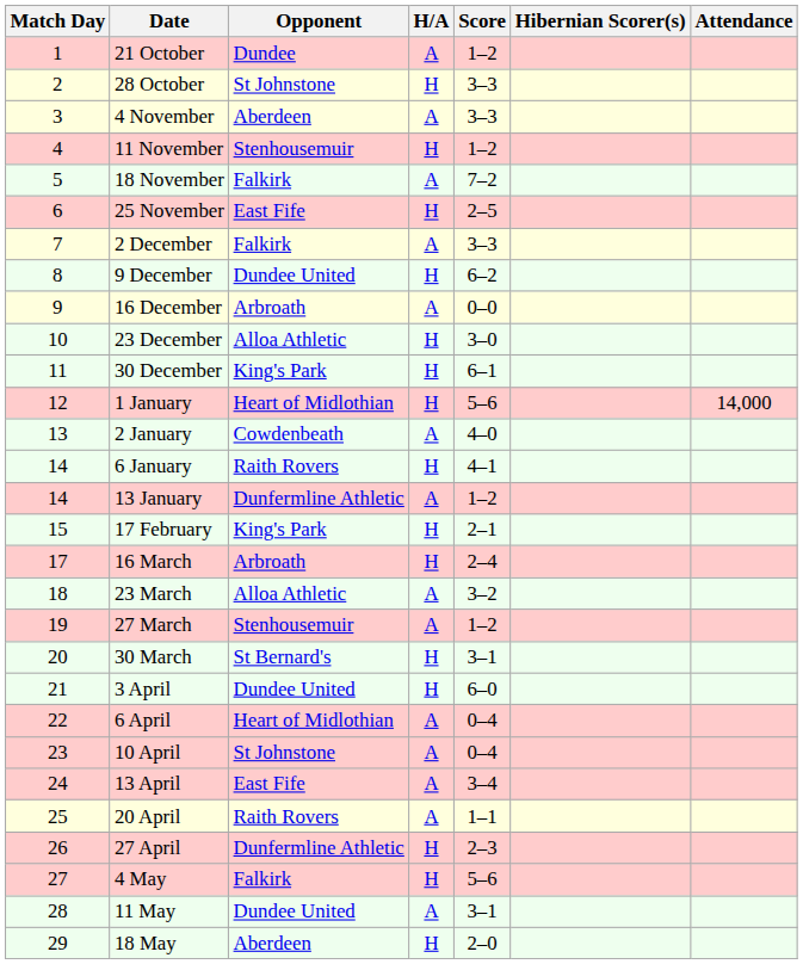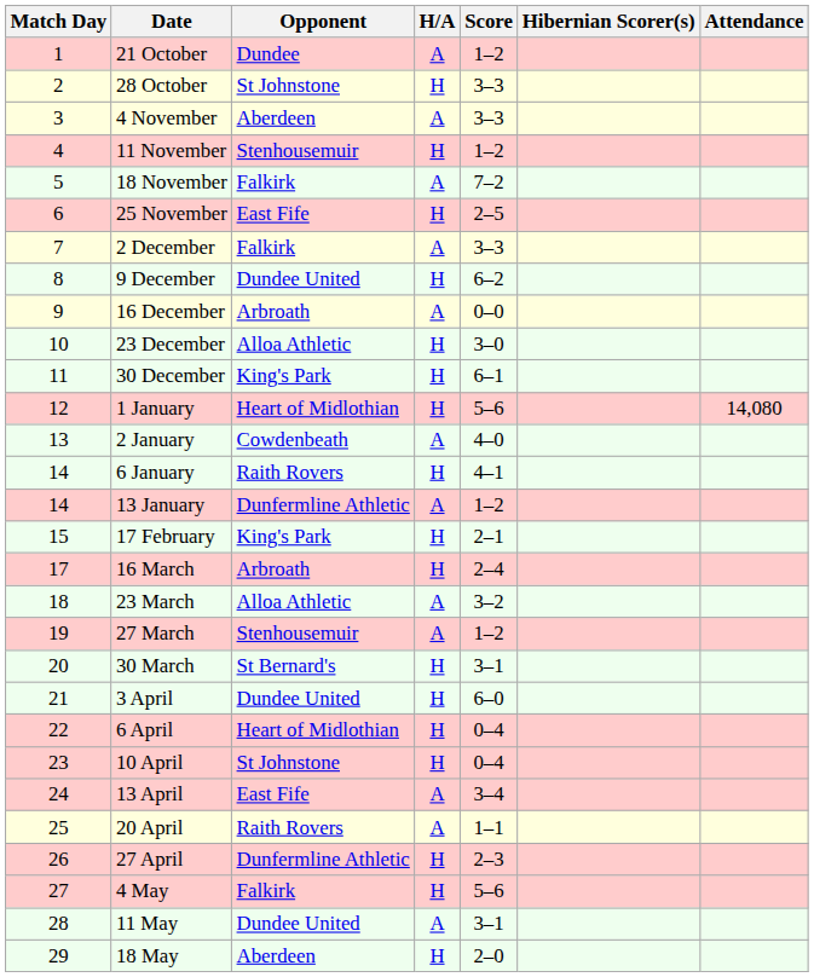 <table class="wikitable" style="text-align:center">
 <tr>
 <th>Match Day</th>
 <th>Date</th>
 <th>Opponent</th>
 <th>H/A</th>
 <th>Score</th>
 <th>Hibernian Scorer(s)</th>
 <th>Attendance</th>
 </tr>
 <tr bgcolor=#FFCCCC>
 <td>1</td>
 <td align=left>21 October</td>
 <td align=left><a href='#'>Dundee</a></td>
 <td><a href='#'>A</a></td>
 <td>1–2</td>
 <td align=left></td>
 <td></td>
 </tr>
 <tr bgcolor=#FFFFDD>
 <td>2</td>
 <td align=left>28 October</td>
 <td align=left><a href='#'>St Johnstone</a></td>
 <td><a href='#'>H</a></td>
 <td>3–3</td>
 <td align=left></td>
 <td></td>
 </tr>
 <tr bgcolor=#FFFFDD>
 <td>3</td>
 <td align=left>4 November</td>
 <td align=left><a href='#'>Aberdeen</a></td>
 <td><a href='#'>A</a></td>
 <td>3–3</td>
 <td align=left></td>
 <td></td>
 </tr>
 <tr bgcolor=#FFCCCC>
 <td>4</td>
 <td align=left>11 November</td>
 <td align=left><a href='#'>Stenhousemuir</a></td>
 <td><a href='#'>H</a></td>
 <td>1–2</td>
 <td align=left></td>
 <td></td>
 </tr>
 <tr bgcolor=#EEFFEE>
 <td>5</td>
 <td align=left>18 November</td>
 <td align=left><a href='#'>Falkirk</a></td>
 <td><a href='#'>A</a></td>
 <td>7–2</td>
 <td align=left></td>
 <td></td>
 </tr>
 <tr bgcolor=#FFCCCC>
 <td>6</td>
 <td align=left>25 November</td>
 <td align=left><a href='#'>East Fife</a></td>
 <td><a href='#'>H</a></td>
 <td>2–5</td>
 <td align=left></td>
 <td></td>
 </tr>
 <tr bgcolor=#FFFFDD>
 <td>7</td>
 <td align=left>2 December</td>
 <td align=left><a href='#'>Falkirk</a></td>
 <td><a href='#'>A</a></td>
 <td>3–3</td>
 <td align=left></td>
 <td></td>
 </tr>
 <tr bgcolor=#EEFFEE>
 <td>8</td>
 <td align=left>9 December</td>
 <td align=left><a href='#'>Dundee United</a></td>
 <td><a href='#'>H</a></td>
 <td>6–2</td>
 <td align=left></td>
 <td></td>
 </tr>
 <tr bgcolor=#FFFFDD>
 <td>9</td>
 <td align=left>16 December</td>
 <td align=left><a href='#'>Arbroath</a></td>
 <td><a href='#'>A</a></td>
 <td>0–0</td>
 <td align=left></td>
 <td></td>
 </tr>
 <tr bgcolor=#EEFFEE>
 <td>10</td>
 <td align=left>23 December</td>
 <td align=left><a href='#'>Alloa Athletic</a></td>
 <td><a href='#'>H</a></td>
 <td>3–0</td>
 <td align=left></td>
 <td></td>
 </tr>
 <tr bgcolor=#EEFFEE>
 <td>11</td>
 <td align=left>30 December</td>
 <td align=left><a href='#'>King's Park</a></td>
 <td><a href='#'>H</a></td>
 <td>6–1</td>
 <td align=left></td>
 <td></td>
 </tr>
 <tr bgcolor=#FFCCCC>
 <td>12</td>
 <td align=left>1 January</td>
 <td align=left><a href='#'>Heart of Midlothian</a></td>
 <td><a href='#'>H</a></td>
 <td>5–6</td>
 <td align=left></td>
-<td>14,000</td>
+<td>14,080</td>
 </tr>
 <tr bgcolor=#EEFFEE>
 <td>13</td>
 <td align=left>2 January</td>
 <td align=left><a href='#'>Cowdenbeath</a></td>
 <td><a href='#'>A</a></td>
 <td>4–0</td>
 <td align=left></td>
 <td></td>
 </tr>
 <tr bgcolor=#EEFFEE>
 <td>14</td>
 <td align=left>6 January</td>
 <td align=left><a href='#'>Raith Rovers</a></td>
 <td><a href='#'>H</a></td>
 <td>4–1</td>
 <td align=left></td>
 <td></td>
 </tr>
 <tr bgcolor=#FFCCCC>
 <td>14</td>
 <td align=left>13 January</td>
 <td align=left><a href='#'>Dunfermline Athletic</a></td>
 <td><a href='#'>A</a></td>
 <td>1–2</td>
 <td align=left></td>
 <td></td>
 </tr>
 <tr bgcolor=#EEFFEE>
 <td>15</td>
 <td align=left>17 February</td>
 <td align=left><a href='#'>King's Park</a></td>
 <td><a href='#'>H</a></td>
 <td>2–1</td>
 <td align=left></td>
 <td></td>
 </tr>
 <tr bgcolor=#FFCCCC>
 <td>17</td>
 <td align=left>16 March</td>
 <td align=left><a href='#'>Arbroath</a></td>
 <td><a href='#'>H</a></td>
 <td>2–4</td>
 <td align=left></td>
 <td></td>
 </tr>
 <tr bgcolor=#EEFFEE>
 <td>18</td>
 <td align=left>23 March</td>
 <td align=left><a href='#'>Alloa Athletic</a></td>
 <td><a href='#'>A</a></td>
 <td>3–2</td>
 <td align=left></td>
 <td></td>
 </tr>
 <tr bgcolor=#FFCCCC>
 <td>19</td>
 <td align=left>27 March</td>
 <td align=left><a href='#'>Stenhousemuir</a></td>
 <td><a href='#'>A</a></td>
 <td>1–2</td>
 <td align=left></td>
 <td></td>
 </tr>
 <tr bgcolor=#EEFFEE>
 <td>20</td>
 <td align=left>30 March</td>
 <td align=left><a href='#'>St Bernard's</a></td>
 <td><a href='#'>H</a></td>
 <td>3–1</td>
 <td align=left></td>
 <td></td>
 </tr>
 <tr bgcolor=#EEFFEE>
 <td>21</td>
 <td align=left>3 April</td>
 <td align=left><a href='#'>Dundee United</a></td>
 <td><a href='#'>H</a></td>
 <td>6–0</td>
 <td align=left></td>
 <td></td>
 </tr>
 <tr bgcolor=#FFCCCC>
 <td>22</td>
 <td align=left>6 April</td>
 <td align=left><a href='#'>Heart of Midlothian</a></td>
-<td><a href='#'>A</a></td>
+<td><a href='#'>H</a></td>
 <td>0–4</td>
 <td align=left></td>
 <td></td>
 </tr>
 <tr bgcolor=#FFCCCC>
 <td>23</td>
 <td align=left>10 April</td>
 <td align=left><a href='#'>St Johnstone</a></td>
-<td><a href='#'>A</a></td>
+<td><a href='#'>H</a></td>
 <td>0–4</td>
 <td align=left></td>
 <td></td>
 </tr>
 <tr bgcolor=#FFCCCC>
 <td>24</td>
 <td align=left>13 April</td>
 <td align=left><a href='#'>East Fife</a></td>
 <td><a href='#'>A</a></td>
 <td>3–4</td>
 <td align=left></td>
 <td></td>
 </tr>
 <tr bgcolor=#FFFFDD>
 <td>25</td>
 <td align=left>20 April</td>
 <td align=left><a href='#'>Raith Rovers</a></td>
 <td><a href='#'>A</a></td>
 <td>1–1</td>
 <td align=left></td>
 <td></td>
 </tr>
 <tr bgcolor=#FFCCCC>
 <td>26</td>
 <td align=left>27 April</td>
 <td align=left><a href='#'>Dunfermline Athletic</a></td>
 <td><a href='#'>H</a></td>
 <td>2–3</td>
 <td align=left></td>
 <td></td>
 </tr>
 <tr bgcolor=#FFCCCC>
 <td>27</td>
 <td align=left>4 May</td>
 <td align=left><a href='#'>Falkirk</a></td>
 <td><a href='#'>H</a></td>
 <td>5–6</td>
 <td align=left></td>
 <td></td>
 </tr>
 <tr bgcolor=#EEFFEE>
 <td>28</td>
 <td align=left>11 May</td>
 <td align=left><a href='#'>Dundee United</a></td>
 <td><a href='#'>A</a></td>
 <td>3–1</td>
 <td align=left></td>
 <td></td>
 </tr>
 <tr bgcolor=#EEFFEE>
 <td>29</td>
 <td align=left>18 May</td>
 <td align=left><a href='#'>Aberdeen</a></td>
 <td><a href='#'>H</a></td>
 <td>2–0</td>
 <td align=left></td>
 <td></td>
 </tr>
 </table>
